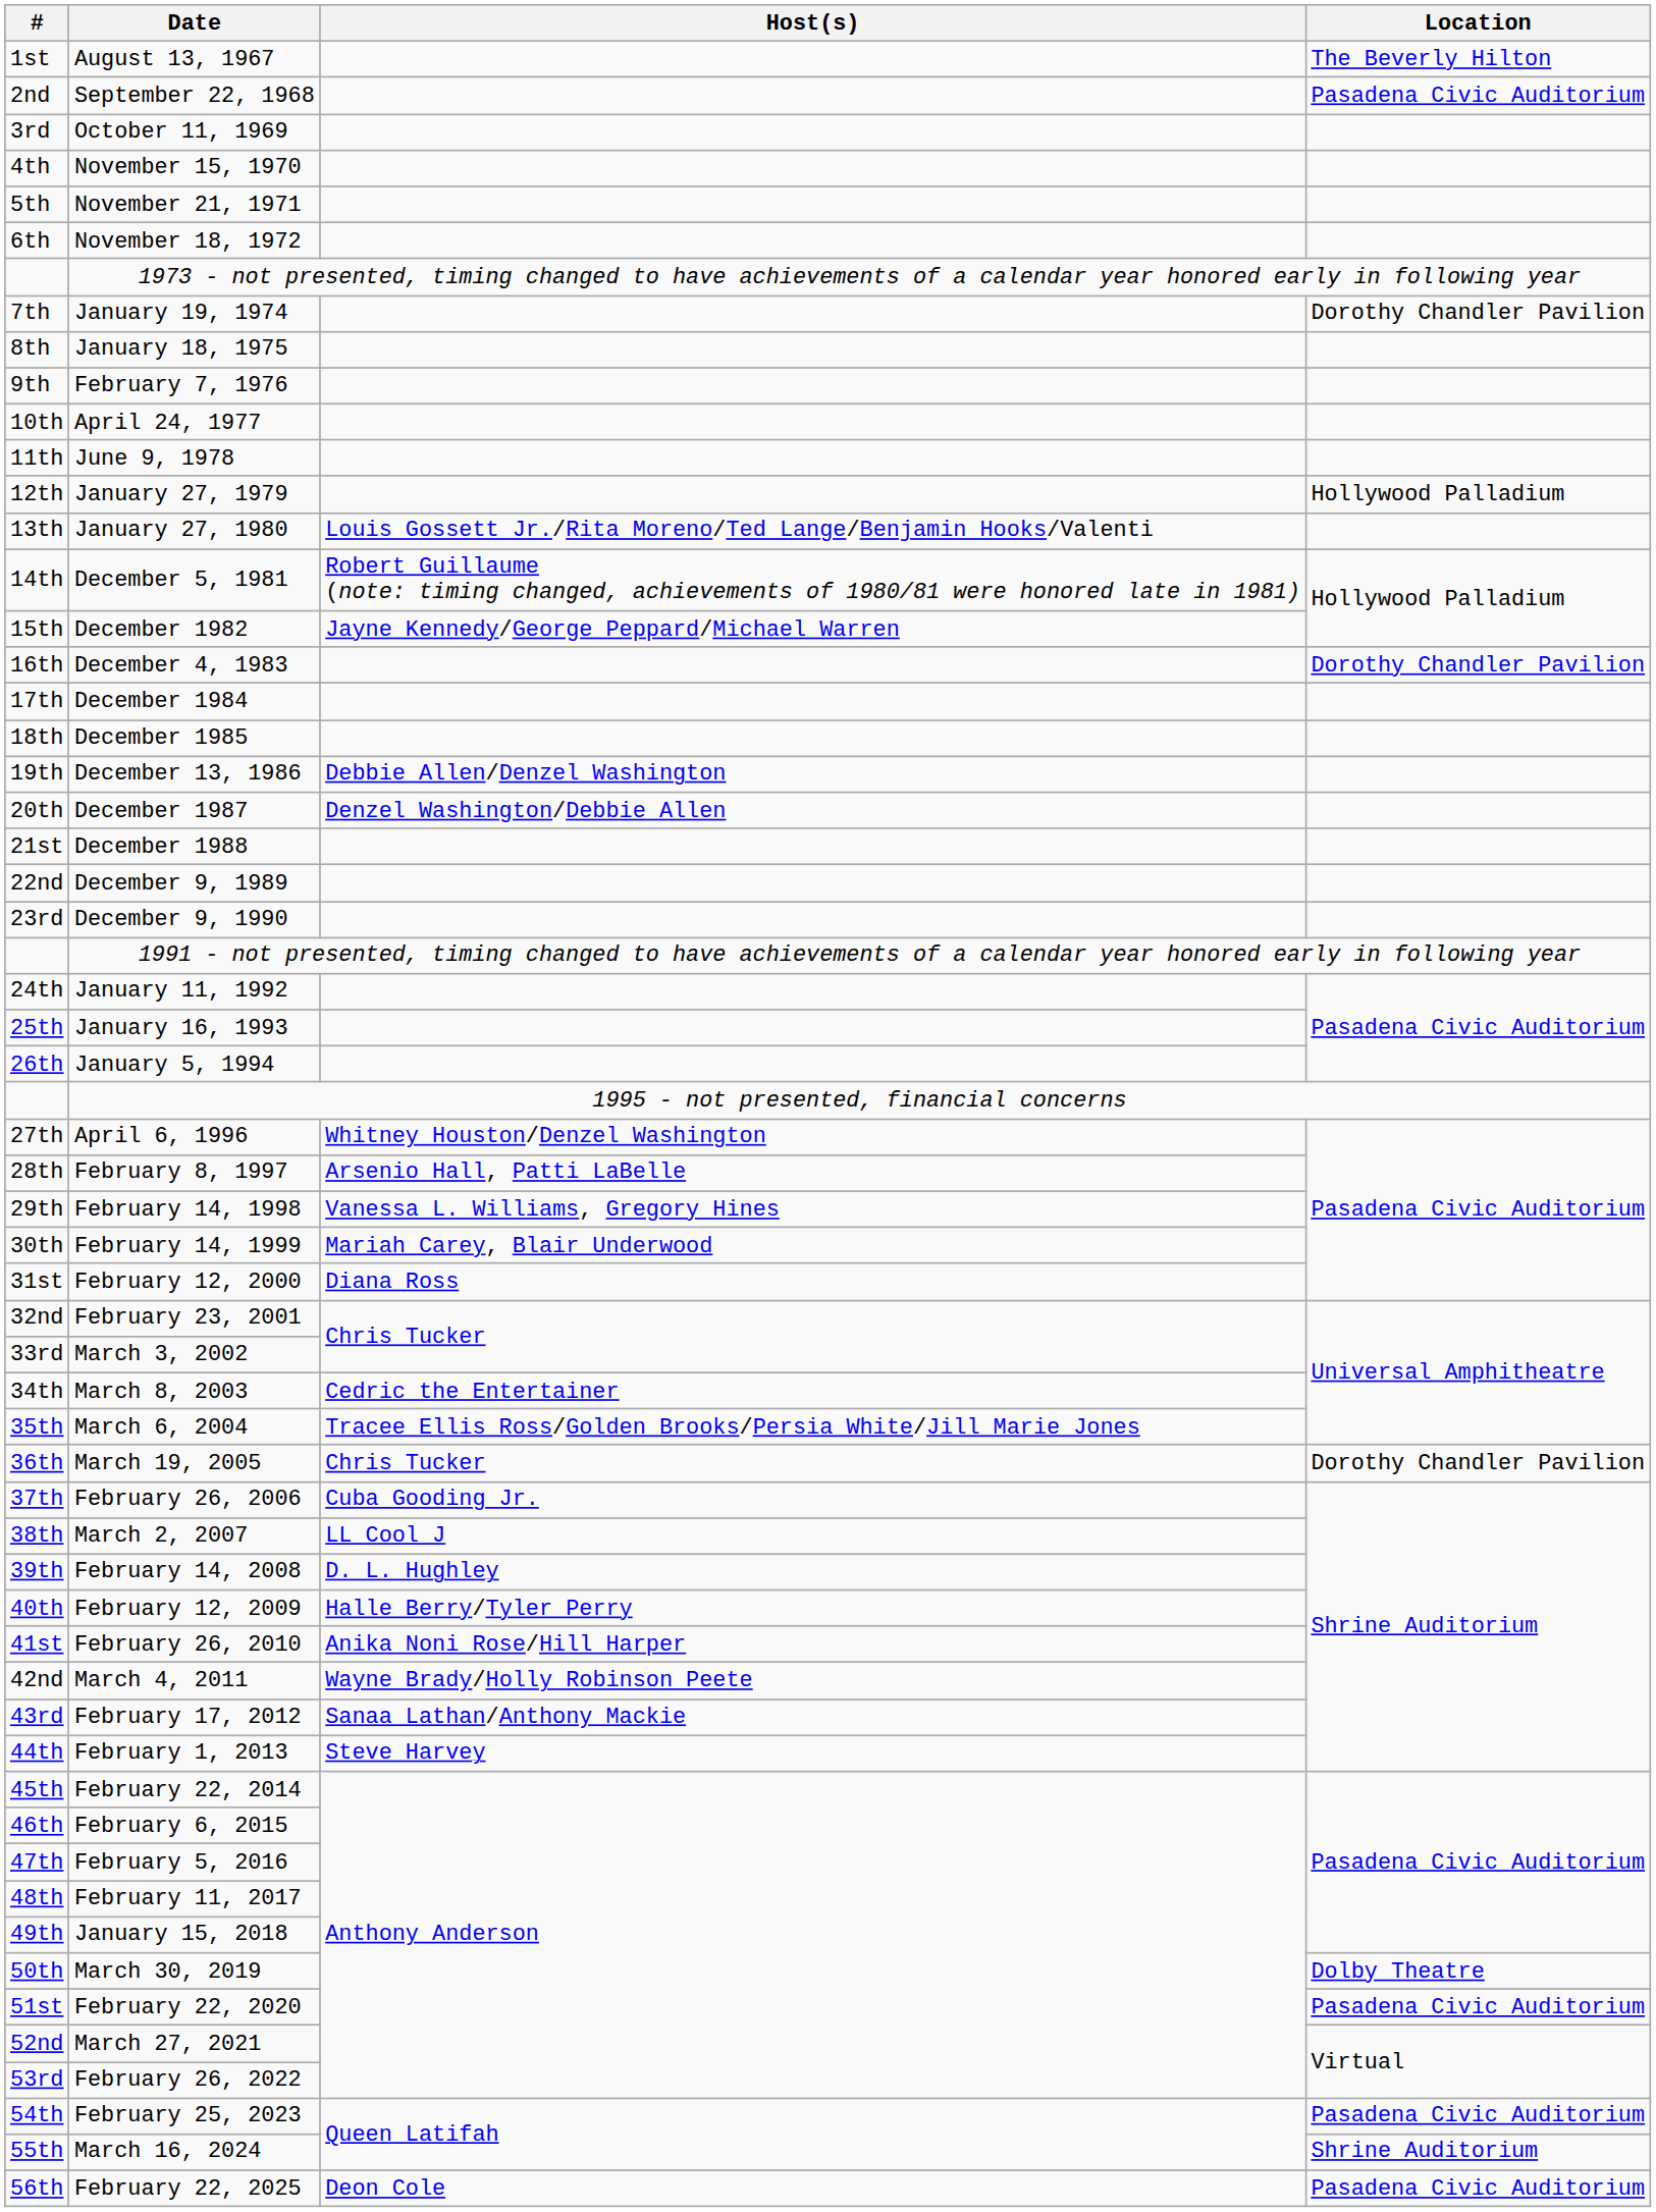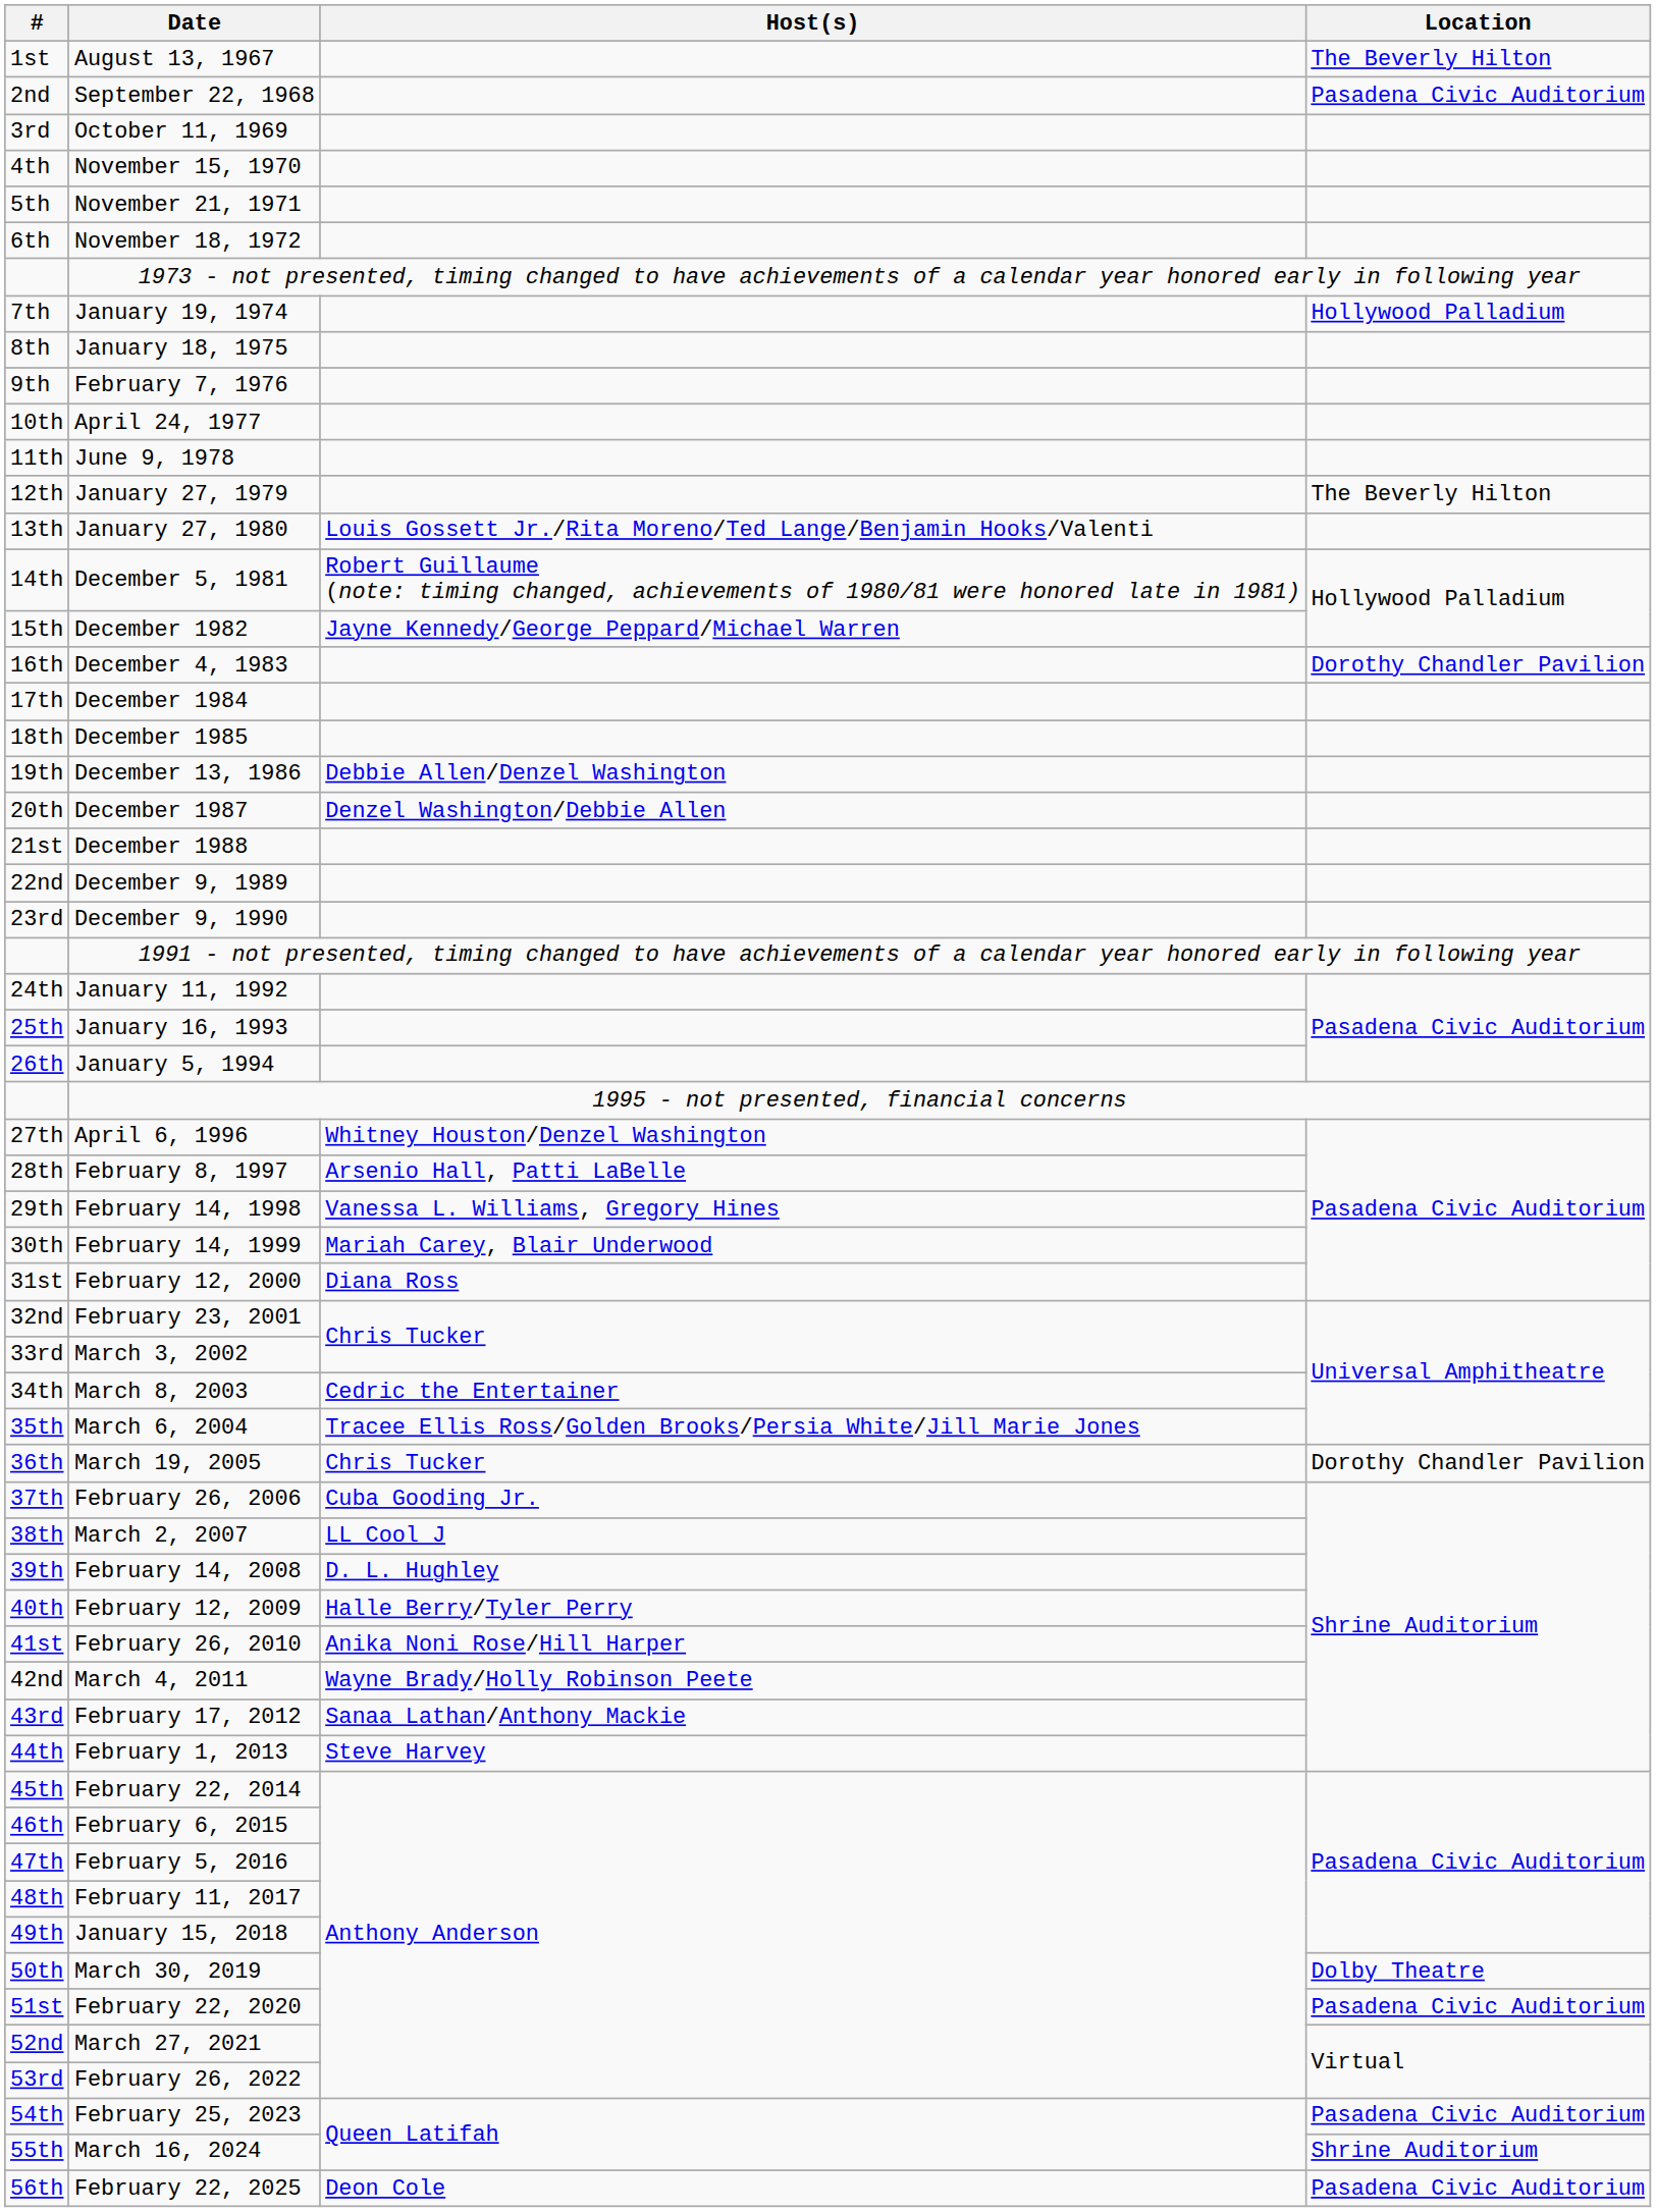 <table class="wikitable">
 <tr>
 <th>#</th>
 <th>Date</th>
 <th>Host(s)</th>
 <th>Location</th>
 </tr>
 <tr>
 <td>1st</td>
 <td>August 13, 1967</td>
 <td></td>
 <td><a href='#'>The Beverly Hilton</a></td>
 </tr>
 <tr>
 <td>2nd</td>
 <td>September 22, 1968</td>
 <td></td>
 <td><a href='#'>Pasadena Civic Auditorium</a></td>
 </tr>
 <tr>
 <td>3rd</td>
 <td>October 11, 1969</td>
 <td></td>
 <td></td>
 </tr>
 <tr>
 <td>4th</td>
 <td>November 15, 1970</td>
 <td></td>
 <td></td>
 </tr>
 <tr>
 <td>5th</td>
 <td>November 21, 1971</td>
 <td></td>
 <td></td>
 </tr>
 <tr>
 <td>6th</td>
 <td>November 18, 1972</td>
 <td></td>
 <td></td>
 </tr>
 <tr>
 <td></td>
 <td colspan="3" align="center"><em>1973 - not presented, timing changed to have achievements of a calendar year honored early in following year</em></td>
 </tr>
 <tr>
 <td>7th</td>
 <td>January 19, 1974</td>
 <td></td>
-<td>Dorothy Chandler Pavilion</td>
+<td><a href='#'>Hollywood Palladium</a></td>
 </tr>
 <tr>
 <td>8th</td>
 <td>January 18, 1975</td>
 <td></td>
 <td></td>
 </tr>
 <tr>
 <td>9th</td>
 <td>February 7, 1976</td>
 <td></td>
 <td></td>
 </tr>
 <tr>
 <td>10th</td>
 <td>April 24, 1977</td>
 <td></td>
 <td></td>
 </tr>
 <tr>
 <td>11th</td>
 <td>June 9, 1978</td>
 <td></td>
 <td></td>
 </tr>
 <tr>
 <td>12th</td>
 <td>January 27, 1979</td>
 <td></td>
-<td>Hollywood Palladium</td>
+<td>The Beverly Hilton</td>
 </tr>
 <tr>
 <td>13th</td>
 <td>January 27, 1980</td>
 <td><a href='#'>Louis Gossett Jr.</a>/<a href='#'>Rita Moreno</a>/<a href='#'>Ted Lange</a>/<a href='#'>Benjamin Hooks</a>/Valenti</td>
 <td></td>
 </tr>
 <tr>
 <td>14th</td>
 <td>December 5, 1981</td>
 <td><a href='#'>Robert Guillaume</a><br>(<em>note: timing changed, achievements of 1980/81 were honored late in 1981)</em></td>
 <td rowspan="2">Hollywood Palladium</td>
 </tr>
 <tr>
 <td>15th</td>
 <td>December 1982</td>
 <td><a href='#'>Jayne Kennedy</a>/<a href='#'>George Peppard</a>/<a href='#'>Michael Warren</a></td>
 </tr>
 <tr>
 <td>16th</td>
 <td>December 4, 1983</td>
 <td></td>
 <td><a href='#'>Dorothy Chandler Pavilion</a></td>
 </tr>
 <tr>
 <td>17th</td>
 <td>December 1984</td>
 <td></td>
 <td></td>
 </tr>
 <tr>
 <td>18th</td>
 <td>December 1985</td>
 <td></td>
 <td></td>
 </tr>
 <tr>
 <td>19th</td>
 <td>December 13, 1986</td>
 <td><a href='#'>Debbie Allen</a>/<a href='#'>Denzel Washington</a></td>
 <td></td>
 </tr>
 <tr>
 <td>20th</td>
 <td>December 1987</td>
 <td><a href='#'>Denzel Washington</a>/<a href='#'>Debbie Allen</a></td>
 <td></td>
 </tr>
 <tr>
 <td>21st</td>
 <td>December 1988</td>
 <td></td>
 <td></td>
 </tr>
 <tr>
 <td>22nd</td>
 <td>December 9, 1989</td>
 <td></td>
 <td></td>
 </tr>
 <tr>
 <td>23rd</td>
 <td>December 9, 1990</td>
 <td></td>
 <td></td>
 </tr>
 <tr>
 <td></td>
 <td colspan="3" align="center"><em>1991 - not presented, timing changed to have achievements of a calendar year honored early in following year</em></td>
 </tr>
 <tr>
 <td>24th</td>
 <td>January 11, 1992</td>
 <td></td>
 <td rowspan="3"><a href='#'>Pasadena Civic Auditorium</a></td>
 </tr>
 <tr>
 <td><a href='#'>25th</a></td>
 <td>January 16, 1993</td>
 <td></td>
 </tr>
 <tr>
 <td><a href='#'>26th</a></td>
 <td>January 5, 1994</td>
 <td></td>
 </tr>
 <tr>
 <td></td>
 <td colspan="3" align="center"><em>1995 - not presented, financial concerns</em></td>
 </tr>
 <tr>
 <td>27th</td>
 <td>April 6, 1996</td>
 <td><a href='#'>Whitney Houston</a>/<a href='#'>Denzel Washington</a></td>
 <td rowspan="5"><a href='#'>Pasadena Civic Auditorium</a></td>
 </tr>
 <tr>
 <td>28th</td>
 <td>February 8, 1997</td>
 <td><a href='#'>Arsenio Hall</a>, <a href='#'>Patti LaBelle</a></td>
 </tr>
 <tr>
 <td>29th</td>
 <td>February 14, 1998</td>
 <td><a href='#'>Vanessa L. Williams</a>, <a href='#'>Gregory Hines</a></td>
 </tr>
 <tr>
 <td>30th</td>
 <td>February 14, 1999</td>
 <td><a href='#'>Mariah Carey</a>, <a href='#'>Blair Underwood</a></td>
 </tr>
 <tr>
 <td>31st</td>
 <td>February 12, 2000</td>
 <td><a href='#'>Diana Ross</a></td>
 </tr>
 <tr>
 <td>32nd</td>
 <td>February 23, 2001</td>
 <td rowspan="2"><a href='#'>Chris Tucker</a></td>
 <td rowspan="4"><a href='#'>Universal Amphitheatre</a></td>
 </tr>
 <tr>
 <td>33rd</td>
 <td>March 3, 2002</td>
 </tr>
 <tr>
 <td>34th</td>
 <td>March 8, 2003</td>
 <td><a href='#'>Cedric the Entertainer</a></td>
 </tr>
 <tr>
 <td><a href='#'>35th</a></td>
 <td>March 6, 2004</td>
 <td><a href='#'>Tracee Ellis Ross</a>/<a href='#'>Golden Brooks</a>/<a href='#'>Persia White</a>/<a href='#'>Jill Marie Jones</a></td>
 </tr>
 <tr>
 <td><a href='#'>36th</a></td>
 <td>March 19, 2005</td>
 <td><a href='#'>Chris Tucker</a></td>
 <td>Dorothy Chandler Pavilion</td>
 </tr>
 <tr>
 <td><a href='#'>37th</a></td>
 <td>February 26, 2006</td>
 <td><a href='#'>Cuba Gooding Jr.</a></td>
 <td rowspan="8"><a href='#'>Shrine Auditorium</a></td>
 </tr>
 <tr>
 <td><a href='#'>38th</a></td>
 <td>March 2, 2007</td>
 <td><a href='#'>LL Cool J</a></td>
 </tr>
 <tr>
 <td><a href='#'>39th</a></td>
 <td>February 14, 2008</td>
 <td><a href='#'>D. L. Hughley</a></td>
 </tr>
 <tr>
 <td><a href='#'>40th</a></td>
 <td>February 12, 2009</td>
 <td><a href='#'>Halle Berry</a>/<a href='#'>Tyler Perry</a></td>
 </tr>
 <tr>
 <td><a href='#'>41st</a></td>
 <td>February 26, 2010</td>
 <td><a href='#'>Anika Noni Rose</a>/<a href='#'>Hill Harper</a></td>
 </tr>
 <tr>
 <td>42nd</td>
 <td>March 4, 2011</td>
 <td><a href='#'>Wayne Brady</a>/<a href='#'>Holly Robinson Peete</a></td>
 </tr>
 <tr>
 <td><a href='#'>43rd</a></td>
 <td>February 17, 2012</td>
 <td><a href='#'>Sanaa Lathan</a>/<a href='#'>Anthony Mackie</a></td>
 </tr>
 <tr>
 <td><a href='#'>44th</a></td>
 <td>February 1, 2013</td>
 <td><a href='#'>Steve Harvey</a></td>
 </tr>
 <tr>
 <td><a href='#'>45th</a></td>
 <td>February 22, 2014</td>
 <td rowspan="9"><a href='#'>Anthony Anderson</a></td>
 <td rowspan="5"><a href='#'>Pasadena Civic Auditorium</a></td>
 </tr>
 <tr>
 <td><a href='#'>46th</a></td>
 <td>February 6, 2015</td>
 </tr>
 <tr>
 <td><a href='#'>47th</a></td>
 <td>February 5, 2016</td>
 </tr>
 <tr>
 <td><a href='#'>48th</a></td>
 <td>February 11, 2017</td>
 </tr>
 <tr>
 <td><a href='#'>49th</a></td>
 <td>January 15, 2018</td>
 </tr>
 <tr>
 <td><a href='#'>50th</a></td>
 <td>March 30, 2019</td>
 <td><a href='#'>Dolby Theatre</a></td>
 </tr>
 <tr>
 <td><a href='#'>51st</a></td>
 <td>February 22, 2020</td>
 <td><a href='#'>Pasadena Civic Auditorium</a></td>
 </tr>
 <tr>
 <td><a href='#'>52nd</a></td>
 <td>March 27, 2021</td>
 <td rowspan="2">Virtual</td>
 </tr>
 <tr>
 <td><a href='#'>53rd</a></td>
 <td>February 26, 2022</td>
 </tr>
 <tr>
 <td><a href='#'>54th</a></td>
 <td>February 25, 2023</td>
 <td rowspan="2"><a href='#'>Queen Latifah</a></td>
 <td><a href='#'>Pasadena Civic Auditorium</a></td>
 </tr>
 <tr>
 <td><a href='#'>55th</a></td>
 <td>March 16, 2024</td>
 <td><a href='#'>Shrine Auditorium</a></td>
 </tr>
 <tr>
 <td><a href='#'>56th</a></td>
 <td>February 22, 2025</td>
 <td><a href='#'>Deon Cole</a></td>
 <td><a href='#'>Pasadena Civic Auditorium</a></td>
 </tr>
 </table>
